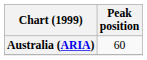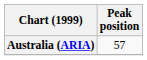 <table class="wikitable sortable plainrowheaders" style="text-align:center">
 <tr>
 <th>Chart (1999)</th>
 <th>Peak<br>position</th>
 </tr>
 <tr>
 <th scope="row">Australia (<a href='#'>ARIA</a>)</th>
-<td>60</td>
+<td>57</td>
 </tr>
 <tr>
 </tr>
 <tr>
 </tr>
 <tr>
 </tr>
 <tr>
 </tr>
 <tr>
 </tr>
 <tr>
 </tr>
 <tr>
 </tr>
 <tr>
 </tr>
 <tr>
 </tr>
 <tr>
 </tr>
 </table>
